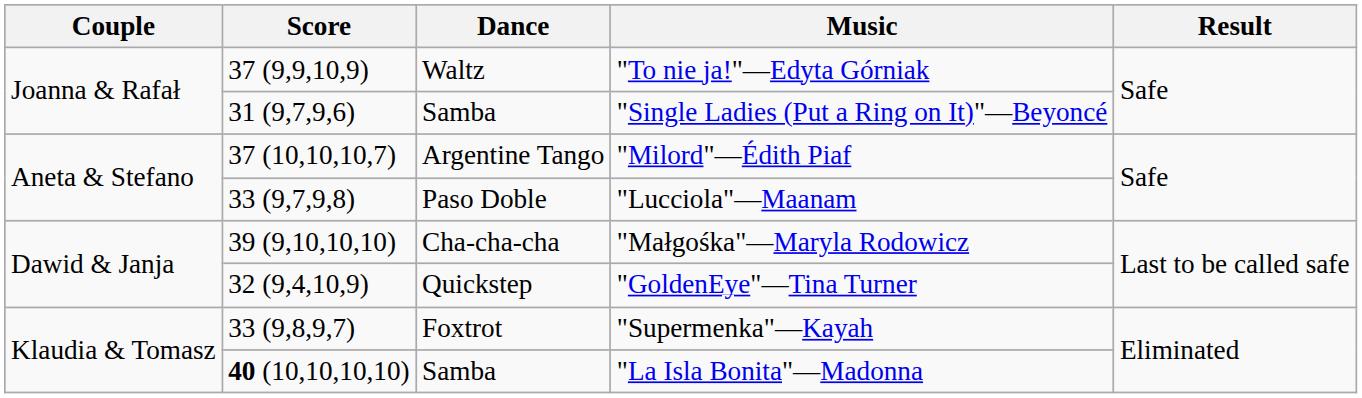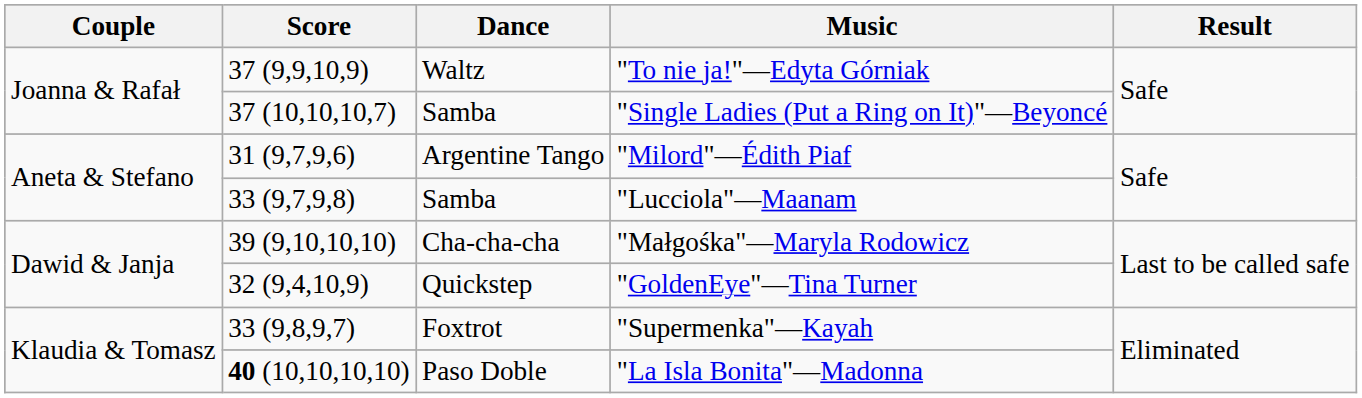 <table class="wikitable">
 <tr>
 <th>Couple</th>
 <th>Score</th>
 <th>Dance</th>
 <th>Music</th>
 <th>Result</th>
 </tr>
 <tr>
 <td rowspan="2">Joanna & Rafał</td>
 <td>37 (9,9,10,9)</td>
 <td>Waltz</td>
 <td>"<a href='#'>To nie ja!</a>"—<a href='#'>Edyta Górniak</a></td>
 <td rowspan="2">Safe</td>
 </tr>
 <tr>
-<td>31 (9,7,9,6)</td>
+<td>37 (10,10,10,7)</td>
 <td>Samba</td>
 <td>"<a href='#'>Single Ladies (Put a Ring on It)</a>"—<a href='#'>Beyoncé</a></td>
 </tr>
 <tr>
 <td rowspan="2">Aneta & Stefano</td>
-<td>37 (10,10,10,7)</td>
+<td>31 (9,7,9,6)</td>
 <td>Argentine Tango</td>
 <td>"<a href='#'>Milord</a>"—<a href='#'>Édith Piaf</a></td>
 <td rowspan="2">Safe</td>
 </tr>
 <tr>
 <td>33 (9,7,9,8)</td>
-<td>Paso Doble</td>
+<td>Samba</td>
 <td>"Lucciola"—<a href='#'>Maanam</a></td>
 </tr>
 <tr>
 <td rowspan="2">Dawid & Janja</td>
 <td>39 (9,10,10,10)</td>
 <td>Cha-cha-cha</td>
 <td>"Małgośka"—<a href='#'>Maryla Rodowicz</a></td>
 <td rowspan="2">Last to be called safe</td>
 </tr>
 <tr>
 <td>32 (9,4,10,9)</td>
 <td>Quickstep</td>
 <td>"<a href='#'>GoldenEye</a>"—<a href='#'>Tina Turner</a></td>
 </tr>
 <tr>
 <td rowspan="2">Klaudia & Tomasz</td>
 <td>33 (9,8,9,7)</td>
 <td>Foxtrot</td>
 <td>"Supermenka"—<a href='#'>Kayah</a></td>
 <td rowspan="2">Eliminated</td>
 </tr>
 <tr>
 <td><strong>40</strong> (10,10,10,10)</td>
-<td>Samba</td>
+<td>Paso Doble</td>
 <td>"<a href='#'>La Isla Bonita</a>"—<a href='#'>Madonna</a></td>
 </tr>
 </table>
